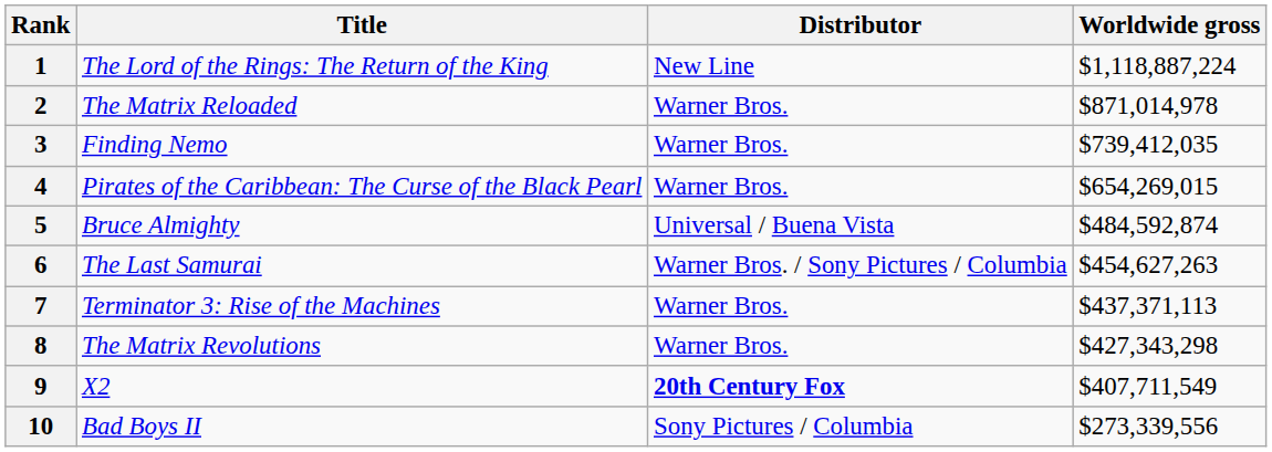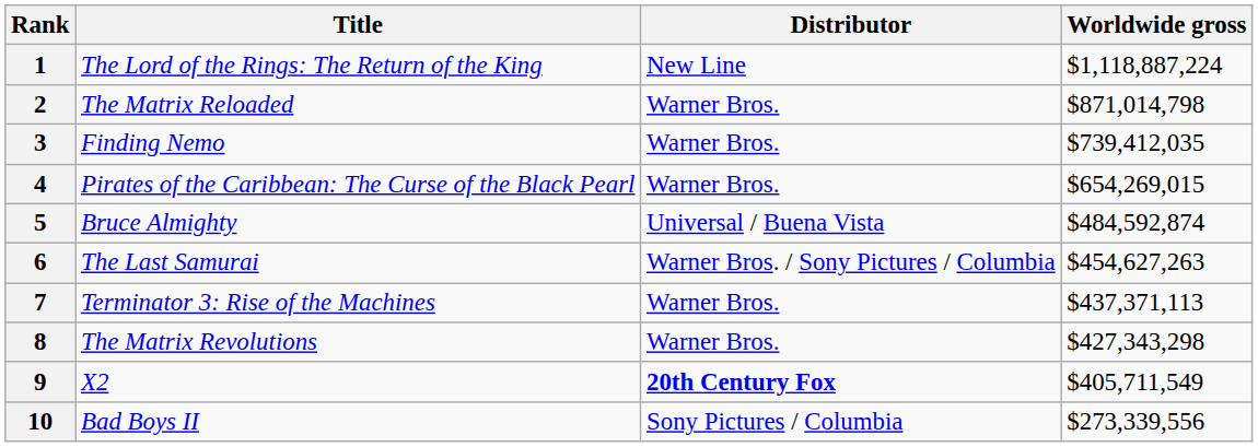 <table class="wikitable sortable" style="margin:auto; margin:auto;">
 <tr>
 <th>Rank</th>
 <th>Title</th>
 <th>Distributor</th>
 <th>Worldwide gross</th>
 </tr>
 <tr>
 <th style="text-align:center;">1</th>
 <td><em><a href='#'>The Lord of the Rings: The Return of the King</a></em></td>
 <td><a href='#'>New Line</a></td>
 <td>$1,118,887,224</td>
 </tr>
 <tr>
 <th style="text-align:center;">2</th>
 <td><em><a href='#'>The Matrix Reloaded</a></em></td>
 <td><a href='#'>Warner Bros.</a></td>
-<td>$871,014,978</td>
+<td>$871,014,798</td>
 </tr>
 <tr>
 <th style="text-align:center;">3</th>
 <td><em><a href='#'>Finding Nemo</a></em></td>
 <td><a href='#'>Warner Bros.</a></td>
 <td>$739,412,035</td>
 </tr>
 <tr>
 <th style="text-align:center;">4</th>
 <td><em><a href='#'>Pirates of the Caribbean: The Curse of the Black Pearl</a></em></td>
 <td><a href='#'>Warner Bros.</a></td>
 <td>$654,269,015</td>
 </tr>
 <tr>
 <th style="text-align:center;">5</th>
 <td><em><a href='#'>Bruce Almighty</a></em></td>
 <td><a href='#'>Universal</a> / <a href='#'>Buena Vista</a></td>
 <td>$484,592,874</td>
 </tr>
 <tr>
 <th style="text-align:center;">6</th>
 <td><em><a href='#'>The Last Samurai</a></em></td>
 <td><a href='#'>Warner Bros</a>. / <a href='#'>Sony Pictures</a> / <a href='#'>Columbia</a></td>
 <td>$454,627,263</td>
 </tr>
 <tr>
 <th style="text-align:center;">7</th>
 <td><em><a href='#'>Terminator 3: Rise of the Machines</a></em></td>
 <td><a href='#'>Warner Bros.</a></td>
 <td>$437,371,113</td>
 </tr>
 <tr>
 <th style="text-align:center;">8</th>
 <td><em><a href='#'>The Matrix Revolutions</a></em></td>
 <td><a href='#'>Warner Bros.</a></td>
 <td>$427,343,298</td>
 </tr>
 <tr>
 <th style="text-align:center;">9</th>
 <td><em><a href='#'>X2</a></em></td>
 <td><strong><a href='#'>20th Century Fox</a></strong></td>
-<td>$407,711,549</td>
+<td>$405,711,549</td>
 </tr>
 <tr>
 <th style="text-align:center;">10</th>
 <td><em><a href='#'>Bad Boys II</a></em></td>
 <td><a href='#'>Sony Pictures</a> / <a href='#'>Columbia</a></td>
 <td>$273,339,556</td>
 </tr>
 </table>
